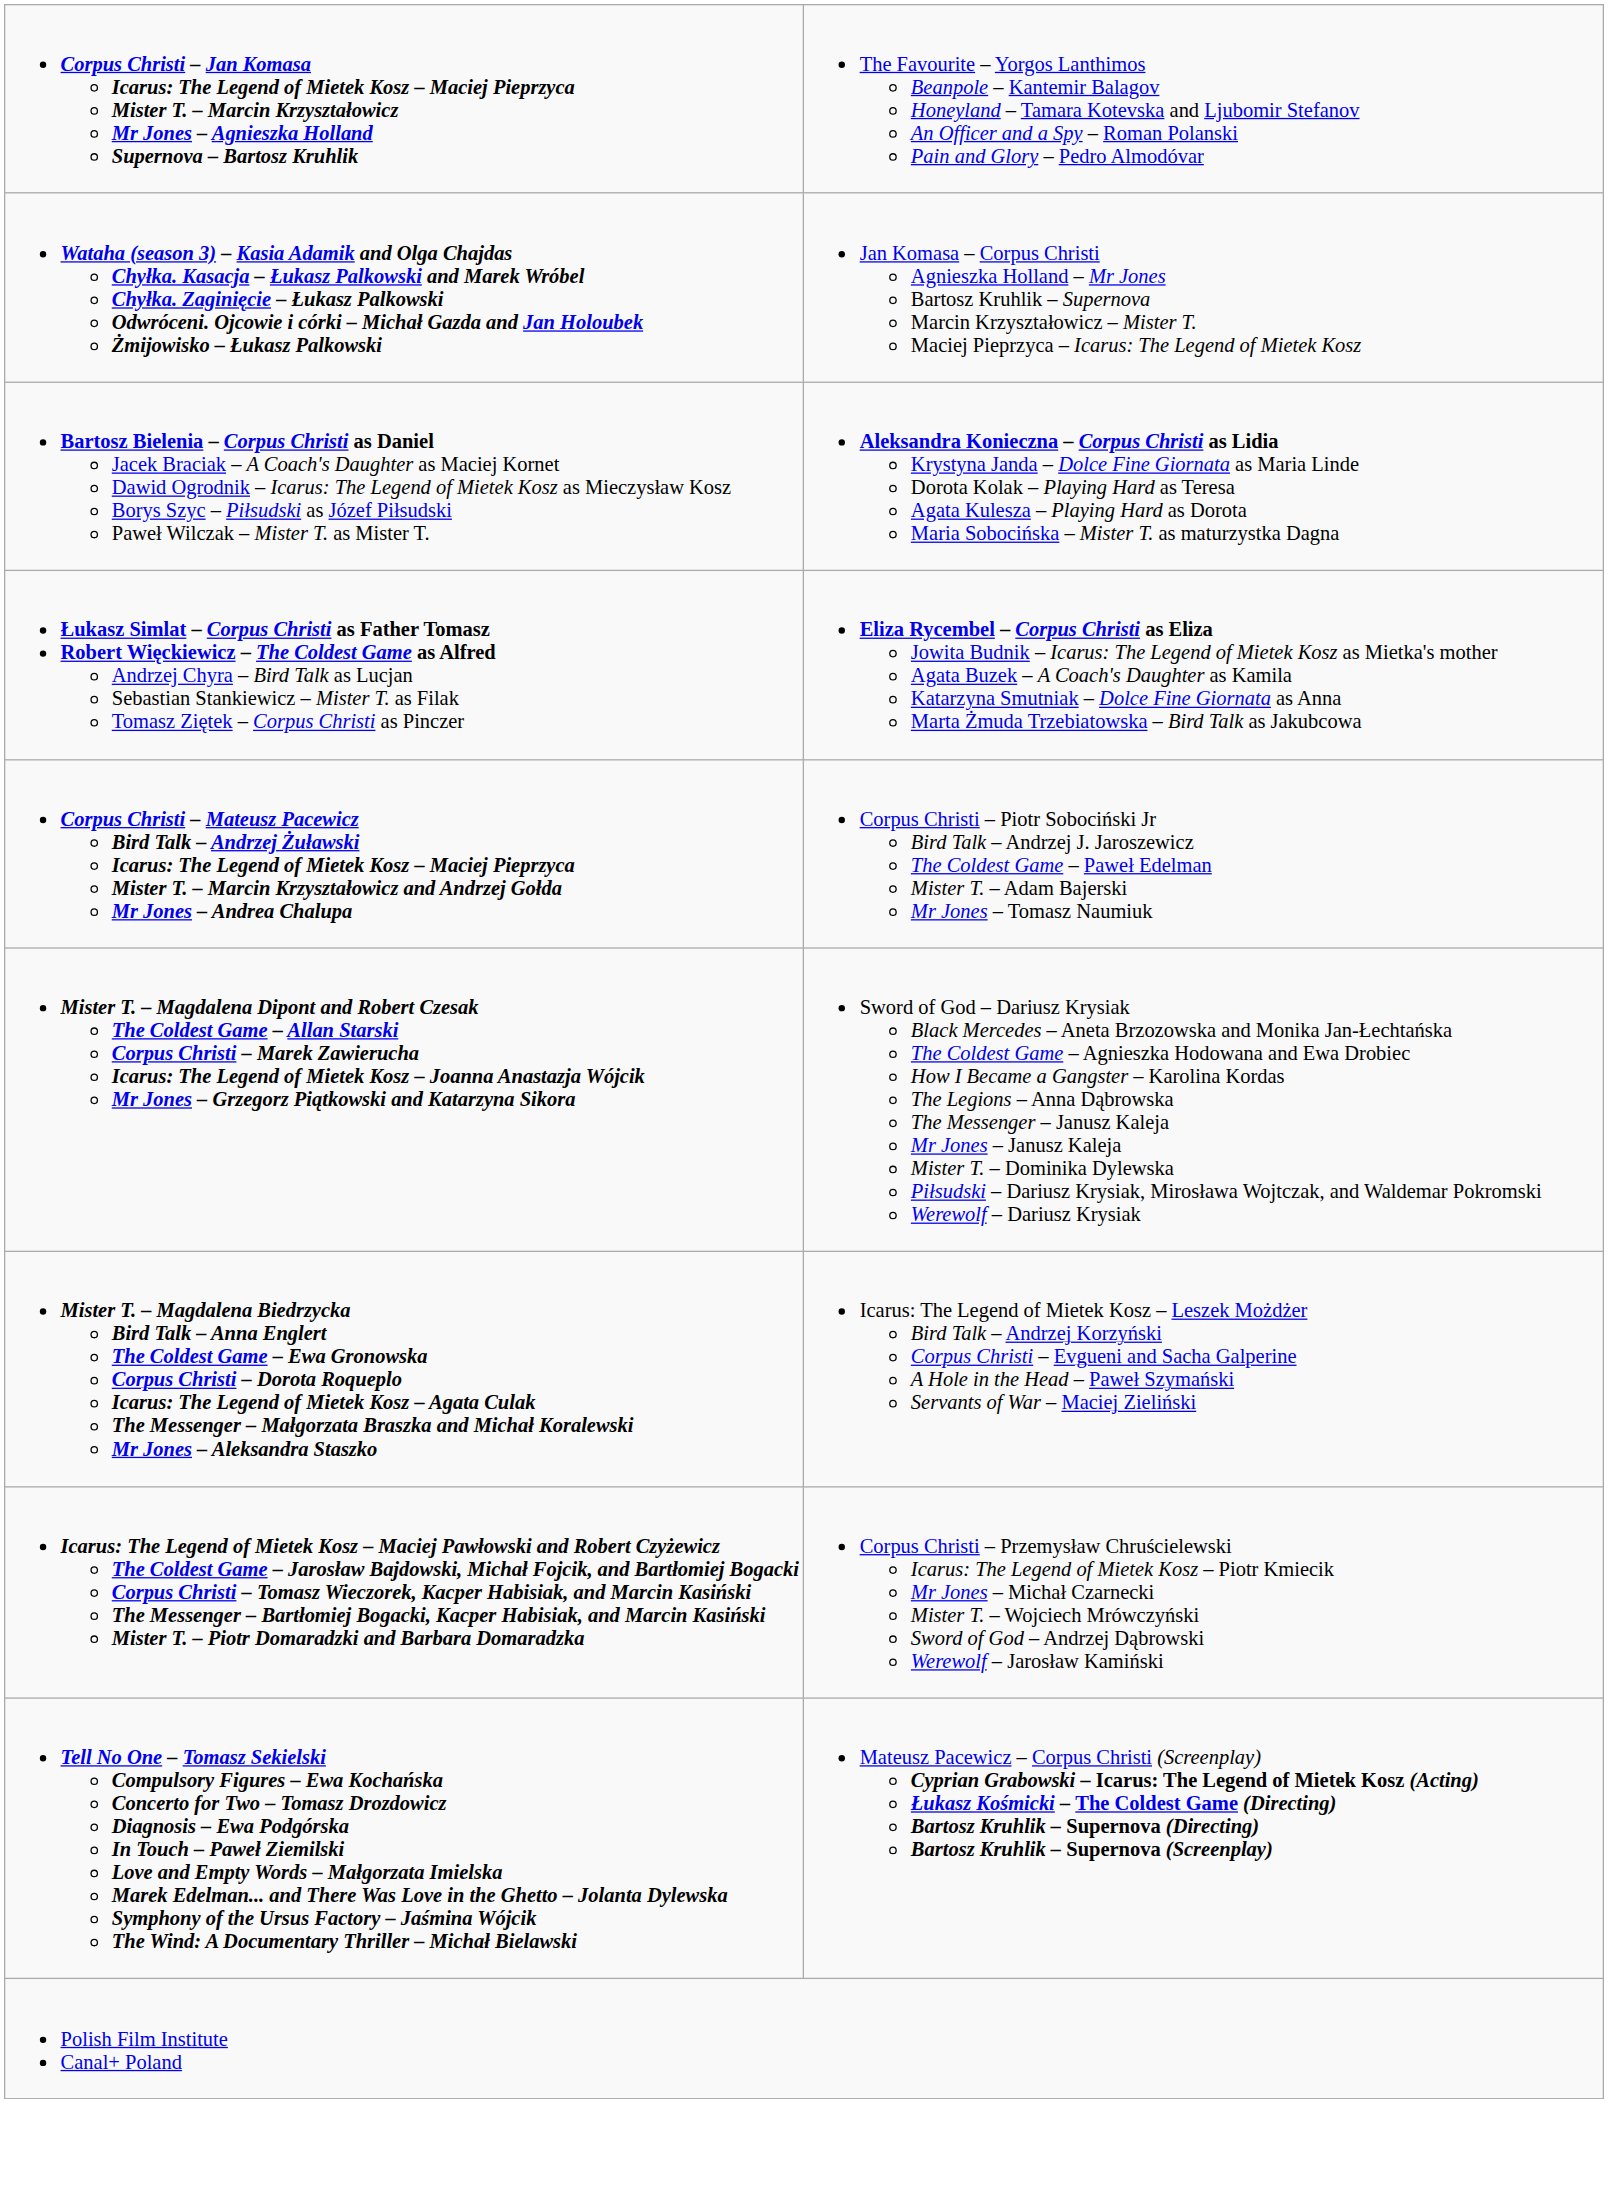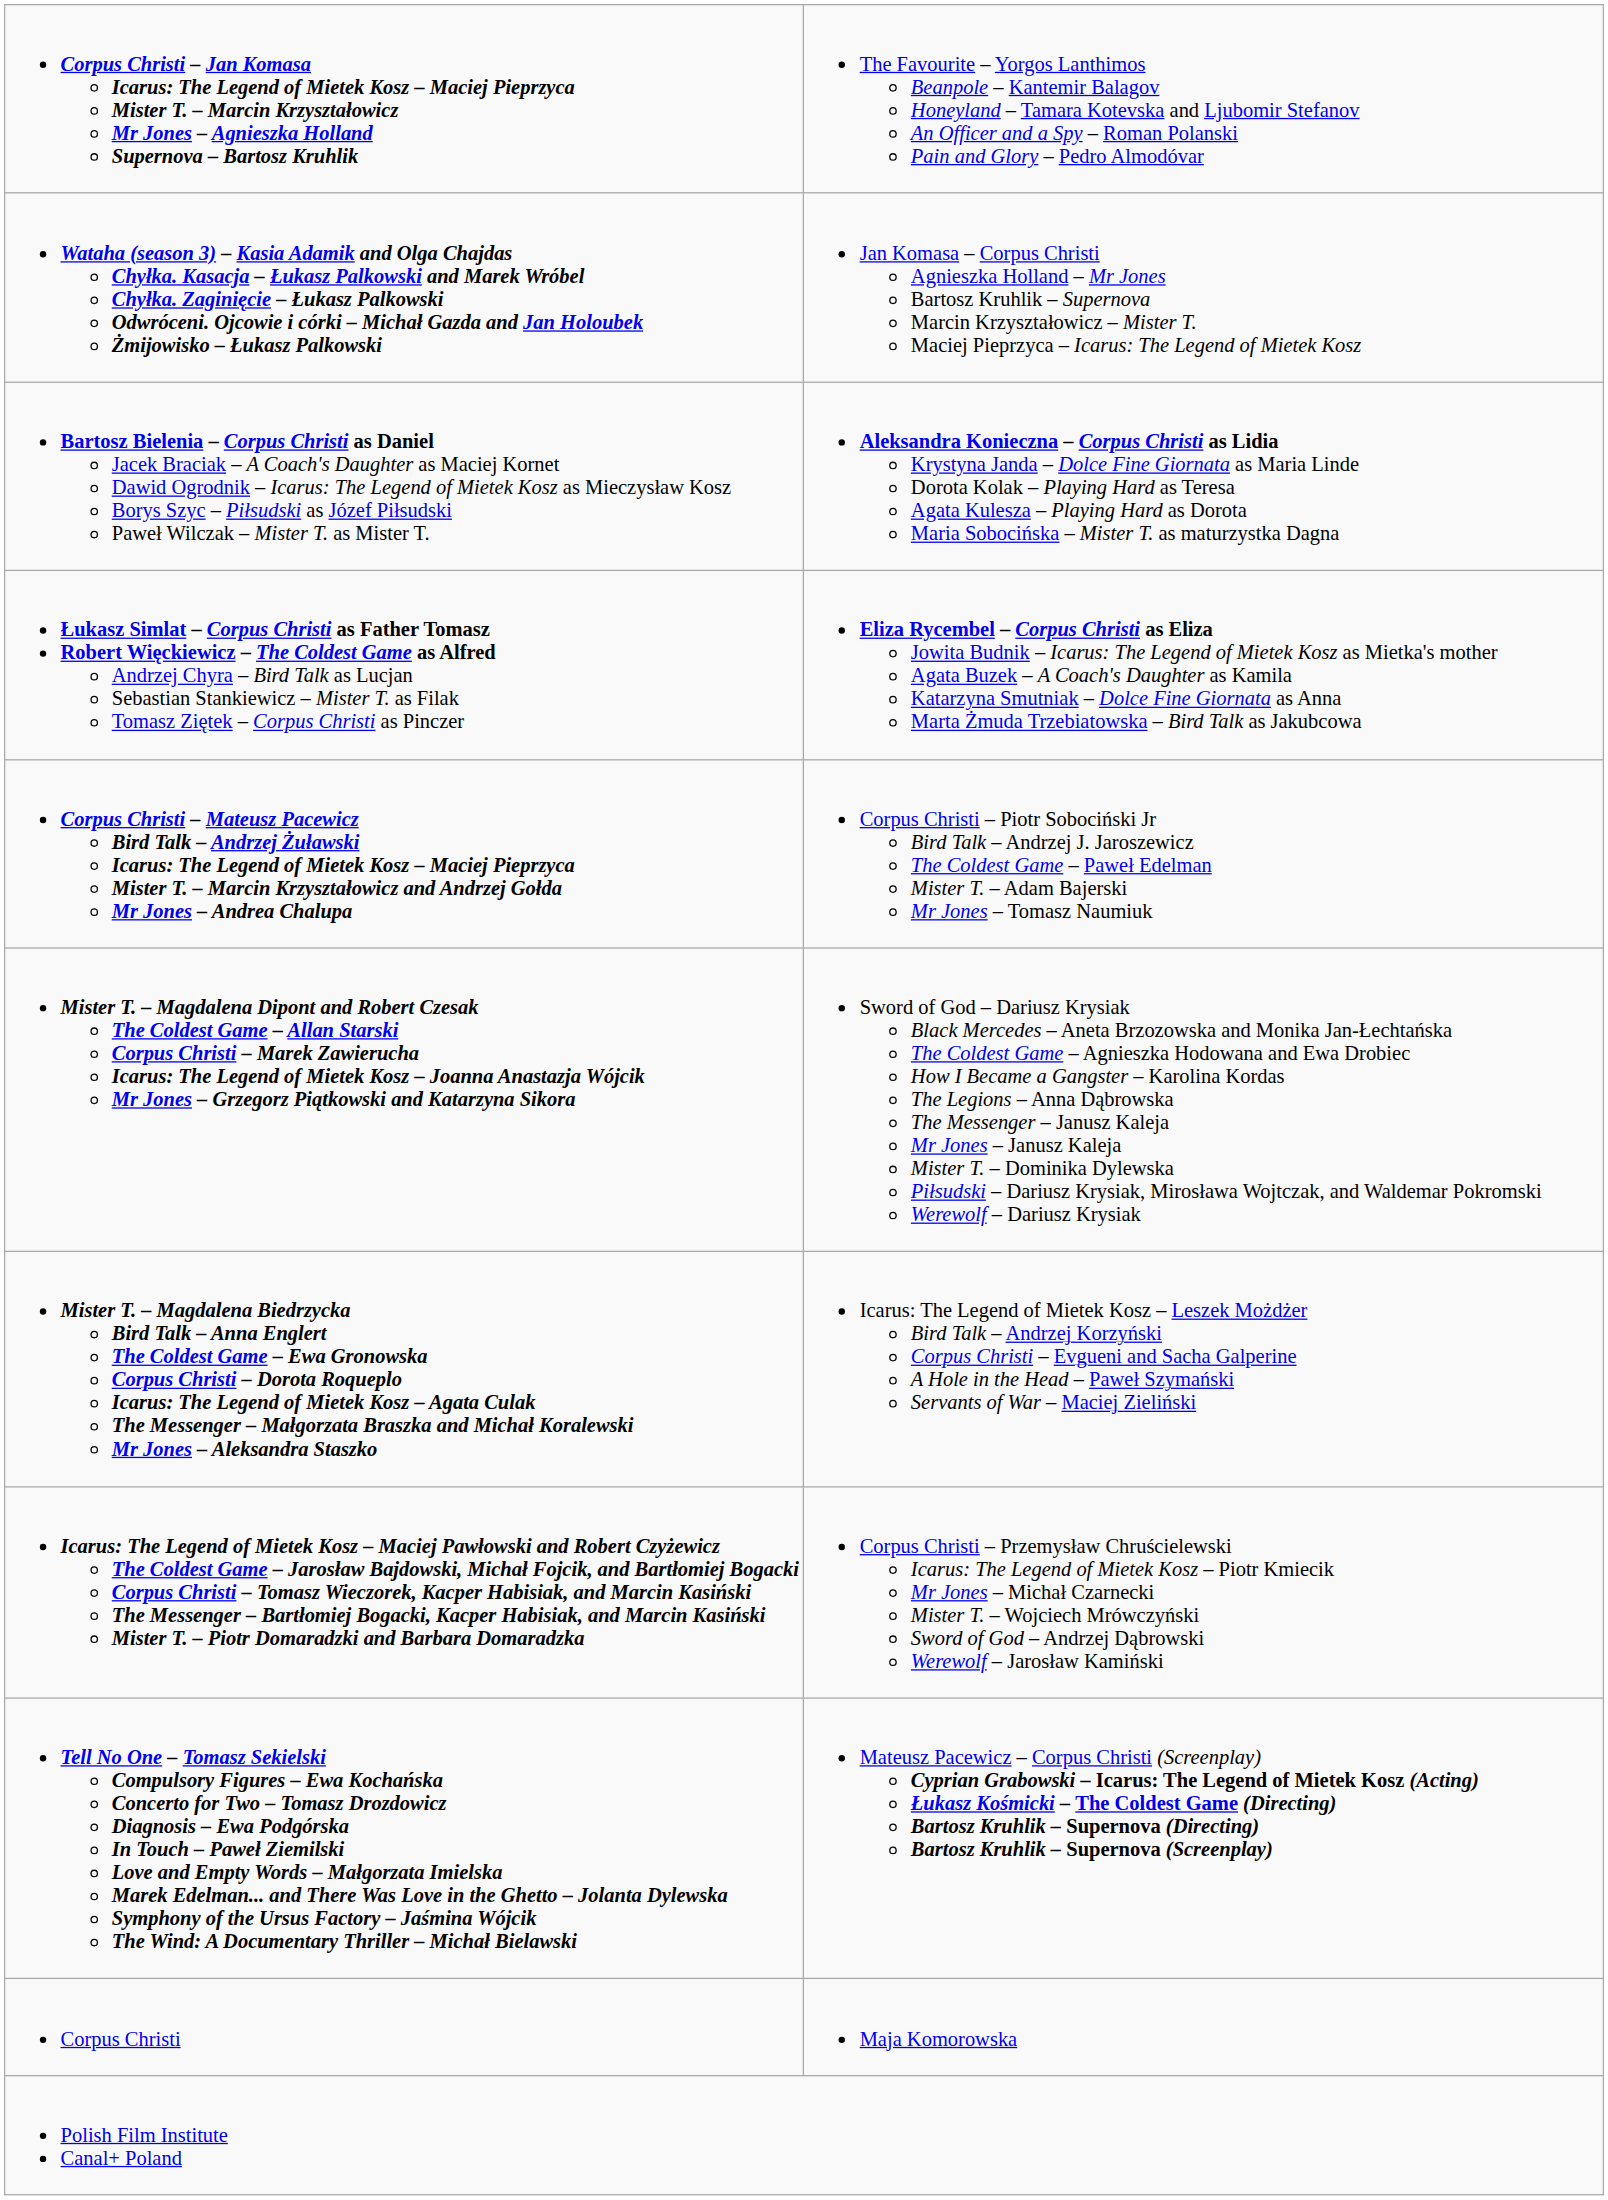 <table class=wikitable style="width="100%">
 <tr>
 <td valign="top" width="50%"><br><ul><li><strong><em><a href='#'>Corpus Christi</a><em> – <a href='#'>Jan Komasa</a><strong><ul><li></em>Icarus: The Legend of Mietek Kosz<em> – Maciej Pieprzyca</li><li></em>Mister T.<em> – Marcin Krzyształowicz</li><li></em><a href='#'>Mr Jones</a><em> – <a href='#'>Agnieszka Holland</a></li><li></em>Supernova<em> – Bartosz Kruhlik</li></ul></li></ul></td>
 <td valign="top" width="50%"><br><ul><li></em></strong>   <a href='#'>The Favourite</a></em> – <a href='#'>Yorgos Lanthimos</a></strong><ul><li><em> <a href='#'>Beanpole</a></em> – <a href='#'>Kantemir Balagov</a></li><li><em> <a href='#'>Honeyland</a></em> – <a href='#'>Tamara Kotevska</a> and <a href='#'>Ljubomir Stefanov</a></li><li><em>  <a href='#'>An Officer and a Spy</a></em> – <a href='#'>Roman Polanski</a></li><li><em> <a href='#'>Pain and Glory</a></em> – <a href='#'>Pedro Almodóvar</a></li></ul></li></ul></td>
 </tr>
 <tr>
 <td valign="top" width="50%"><br><ul><li><strong><em><a href='#'>Wataha (season 3)</a><em> – <a href='#'>Kasia Adamik</a> and Olga Chajdas<strong><ul><li></em><a href='#'>Chyłka. Kasacja</a><em> – <a href='#'>Łukasz Palkowski</a> and Marek Wróbel</li><li></em><a href='#'>Chyłka. Zaginięcie</a><em> – Łukasz Palkowski</li><li></em>Odwróceni. Ojcowie i córki<em> – Michał Gazda and <a href='#'>Jan Holoubek</a></li><li></em>Żmijowisko<em> – Łukasz Palkowski</li></ul></li></ul></td>
 <td valign="top" width="50%"><br><ul><li></strong><a href='#'>Jan Komasa</a> – </em><a href='#'>Corpus Christi</a></em></strong><ul><li><a href='#'>Agnieszka Holland</a> – <em><a href='#'>Mr Jones</a></em></li><li>Bartosz Kruhlik – <em>Supernova</em></li><li>Marcin Krzyształowicz – <em>Mister T.</em></li><li>Maciej Pieprzyca – <em>Icarus: The Legend of Mietek Kosz</em></li></ul></li></ul></td>
 </tr>
 <tr>
 <td valign="top" width="50%"><br><ul><li><strong><a href='#'>Bartosz Bielenia</a> – <em><a href='#'>Corpus Christi</a></em> as Daniel</strong><ul><li><a href='#'>Jacek Braciak</a> – <em>A Coach's Daughter</em> as Maciej Kornet</li><li><a href='#'>Dawid Ogrodnik</a> – <em>Icarus: The Legend of Mietek Kosz</em> as Mieczysław Kosz</li><li><a href='#'>Borys Szyc</a> – <em><a href='#'>Piłsudski</a></em> as <a href='#'>Józef Piłsudski</a></li><li>Paweł Wilczak – <em>Mister T.</em> as Mister T.</li></ul></li></ul></td>
 <td valign="top" width="50%"><br><ul><li><strong><a href='#'>Aleksandra Konieczna</a> – <em><a href='#'>Corpus Christi</a></em> as Lidia</strong><ul><li><a href='#'>Krystyna Janda</a> – <em><a href='#'>Dolce Fine Giornata</a></em> as Maria Linde</li><li>Dorota Kolak – <em>Playing Hard</em> as Teresa</li><li><a href='#'>Agata Kulesza</a> – <em>Playing Hard</em> as Dorota</li><li><a href='#'>Maria Sobocińska</a> – <em>Mister T.</em> as maturzystka Dagna</li></ul></li></ul></td>
 </tr>
 <tr>
 <td valign="top" width="50%"><br><ul><li><strong><a href='#'>Łukasz Simlat</a> – <em><a href='#'>Corpus Christi</a></em> as Father Tomasz</strong></li><li><strong><a href='#'>Robert Więckiewicz</a> – <em><a href='#'>The Coldest Game</a></em> as Alfred</strong><ul><li><a href='#'>Andrzej Chyra</a> – <em>Bird Talk</em> as Lucjan</li><li>Sebastian Stankiewicz – <em>Mister T.</em> as Filak</li><li><a href='#'>Tomasz Ziętek</a> – <em><a href='#'>Corpus Christi</a></em> as Pinczer</li></ul></li></ul></td>
 <td valign="top" width="50%"><br><ul><li><strong><a href='#'>Eliza Rycembel</a> – <em><a href='#'>Corpus Christi</a></em> as Eliza</strong><ul><li><a href='#'>Jowita Budnik</a> – <em>Icarus: The Legend of Mietek Kosz</em> as Mietka's mother</li><li><a href='#'>Agata Buzek</a> – <em>A Coach's Daughter</em> as Kamila</li><li><a href='#'>Katarzyna Smutniak</a> – <em><a href='#'>Dolce Fine Giornata</a></em> as Anna</li><li><a href='#'>Marta Żmuda Trzebiatowska</a> – <em>Bird Talk</em> as Jakubcowa</li></ul></li></ul></td>
 </tr>
 <tr>
 <td valign="top" width="50%"><br><ul><li><strong><em><a href='#'>Corpus Christi</a><em> – <a href='#'>Mateusz Pacewicz</a><strong><ul><li></em>Bird Talk<em> – <a href='#'>Andrzej Żuławski</a></li><li></em>Icarus: The Legend of Mietek Kosz<em> – Maciej Pieprzyca</li><li></em>Mister T.<em> – Marcin Krzyształowicz and Andrzej Gołda</li><li></em><a href='#'>Mr Jones</a><em> – Andrea Chalupa</li></ul></li></ul></td>
 <td valign="top" width="50%"><br><ul><li></em></strong><a href='#'>Corpus Christi</a></em> – Piotr Sobociński Jr</strong><ul><li><em>Bird Talk</em> – Andrzej J. Jaroszewicz</li><li><em><a href='#'>The Coldest Game</a></em> – <a href='#'>Paweł Edelman</a></li><li><em>Mister T.</em> – Adam Bajerski</li><li><em><a href='#'>Mr Jones</a></em> – Tomasz Naumiuk</li></ul></li></ul></td>
 </tr>
 <tr>
 <td valign="top" width="50%"><br><ul><li><strong><em>Mister T.<em> – Magdalena Dipont and Robert Czesak<strong><ul><li></em><a href='#'>The Coldest Game</a><em> – <a href='#'>Allan Starski</a></li><li></em><a href='#'>Corpus Christi</a><em> – Marek Zawierucha</li><li></em>Icarus: The Legend of Mietek Kosz<em> – Joanna Anastazja Wójcik</li><li></em><a href='#'>Mr Jones</a><em> – Grzegorz Piątkowski and Katarzyna Sikora</li></ul></li></ul></td>
 <td valign="top" width="50%"><br><ul><li></em></strong>Sword of God</em> – Dariusz Krysiak</strong><ul><li><em>Black Mercedes</em> – Aneta Brzozowska and Monika Jan-Łechtańska</li><li><em><a href='#'>The Coldest Game</a></em> – Agnieszka Hodowana and Ewa Drobiec</li><li><em>How I Became a Gangster</em> – Karolina Kordas</li><li><em>The Legions</em> – Anna Dąbrowska</li><li><em>The Messenger</em> – Janusz Kaleja</li><li><em><a href='#'>Mr Jones</a></em> – Janusz Kaleja</li><li><em>Mister T.</em> – Dominika Dylewska</li><li><em><a href='#'>Piłsudski</a></em> – Dariusz Krysiak, Mirosława Wojtczak, and Waldemar Pokromski</li><li><em><a href='#'>Werewolf</a></em> – Dariusz Krysiak</li></ul></li></ul></td>
 </tr>
 <tr>
 <td valign="top" width="50%"><br><ul><li><strong><em>Mister T.<em> – Magdalena Biedrzycka<strong><ul><li></em>Bird Talk<em> – Anna Englert</li><li></em><a href='#'>The Coldest Game</a><em> – Ewa Gronowska</li><li></em><a href='#'>Corpus Christi</a><em> – Dorota Roqueplo</li><li></em>Icarus: The Legend of Mietek Kosz<em> – Agata Culak</li><li></em>The Messenger<em> – Małgorzata Braszka and Michał Koralewski</li><li></em><a href='#'>Mr Jones</a><em> – Aleksandra Staszko</li></ul></li></ul></td>
 <td valign="top" width="50%"><br><ul><li></em></strong>Icarus: The Legend of Mietek Kosz</em> – <a href='#'>Leszek Możdżer</a></strong><ul><li><em>Bird Talk</em> – <a href='#'>Andrzej Korzyński</a></li><li><em><a href='#'>Corpus Christi</a></em> – <a href='#'>Evgueni and Sacha Galperine</a></li><li><em>A Hole in the Head</em> – <a href='#'>Paweł Szymański</a></li><li><em>Servants of War</em> – <a href='#'>Maciej Zieliński</a></li></ul></li></ul></td>
 </tr>
 <tr>
 <td valign="top" width="50%"><br><ul><li><strong><em>Icarus: The Legend of Mietek Kosz<em> – Maciej Pawłowski and Robert Czyżewicz<strong><ul><li></em><a href='#'>The Coldest Game</a><em> – Jarosław Bajdowski, Michał Fojcik, and Bartłomiej Bogacki</li><li></em><a href='#'>Corpus Christi</a><em> – Tomasz Wieczorek, Kacper Habisiak, and Marcin Kasiński</li><li></em>The Messenger<em> – Bartłomiej Bogacki, Kacper Habisiak, and Marcin Kasiński</li><li></em>Mister T.<em> – Piotr Domaradzki and Barbara Domaradzka</li></ul></li></ul></td>
 <td valign="top" width="50%"><br><ul><li></em></strong><a href='#'>Corpus Christi</a></em> – Przemysław Chruścielewski</strong><ul><li><em>Icarus: The Legend of Mietek Kosz</em> – Piotr Kmiecik</li><li><em><a href='#'>Mr Jones</a></em> – Michał Czarnecki</li><li><em>Mister T.</em> – Wojciech Mrówczyński</li><li><em>Sword of God</em> – Andrzej Dąbrowski</li><li><em><a href='#'>Werewolf</a></em> – Jarosław Kamiński</li></ul></li></ul></td>
 </tr>
 <tr>
 <td valign="top" width="50%"><br><ul><li><strong><em><a href='#'>Tell No One</a><em> – <a href='#'>Tomasz Sekielski</a><strong><ul><li></em>Compulsory Figures<em> – Ewa Kochańska</li><li></em>Concerto for Two<em> – Tomasz Drozdowicz</li><li></em>Diagnosis<em> – Ewa Podgórska</li><li></em>In Touch<em> – Paweł Ziemilski</li><li></em>Love and Empty Words<em> – Małgorzata Imielska</li><li></em>Marek Edelman... and There Was Love in the Ghetto<em> – Jolanta Dylewska</li><li></em>Symphony of the Ursus Factory<em> – Jaśmina Wójcik</li><li></em>The Wind: A Documentary Thriller<em> – Michał Bielawski</li></ul></li></ul></td>
 <td valign="top" width="50%"><br><ul><li></strong><a href='#'>Mateusz Pacewicz</a> – </em><a href='#'>Corpus Christi</a><em> (Screenplay)<strong><ul><li>Cyprian Grabowski – </em>Icarus: The Legend of Mietek Kosz<em> (Acting)</li><li><a href='#'>Łukasz Kośmicki</a> – </em><a href='#'>The Coldest Game</a><em> (Directing)</li><li>Bartosz Kruhlik – </em>Supernova<em> (Directing)</li><li>Bartosz Kruhlik – </em>Supernova<em> (Screenplay)</li></ul></li></ul></td>
 </tr>
 <tr>
+<td valign="top" width="50%"><br><ul><li></em></strong><a href='#'>Corpus Christi</a><strong><em></li></ul></td>
+<td valign="top" width="50%"><br><ul><li></strong><a href='#'>Maja Komorowska</a><strong></li></ul></td>
+</tr>
+<tr>
 <td valign="top" width="50%" colspan="2"><br><ul><li></strong><a href='#'>Polish Film Institute</a><strong></li><li></strong><a href='#'>Canal+ Poland</a><strong></li></ul></td>
 </tr>
 </table>
